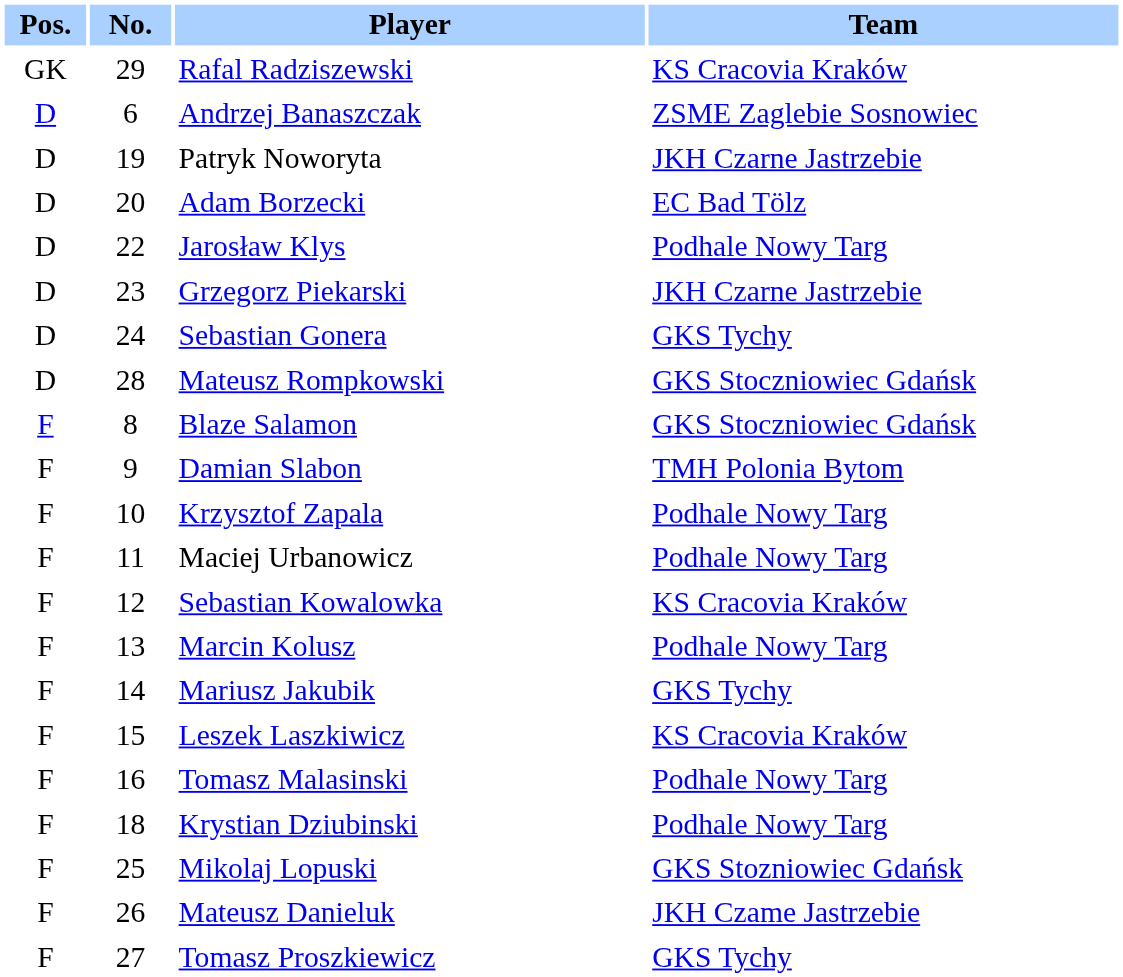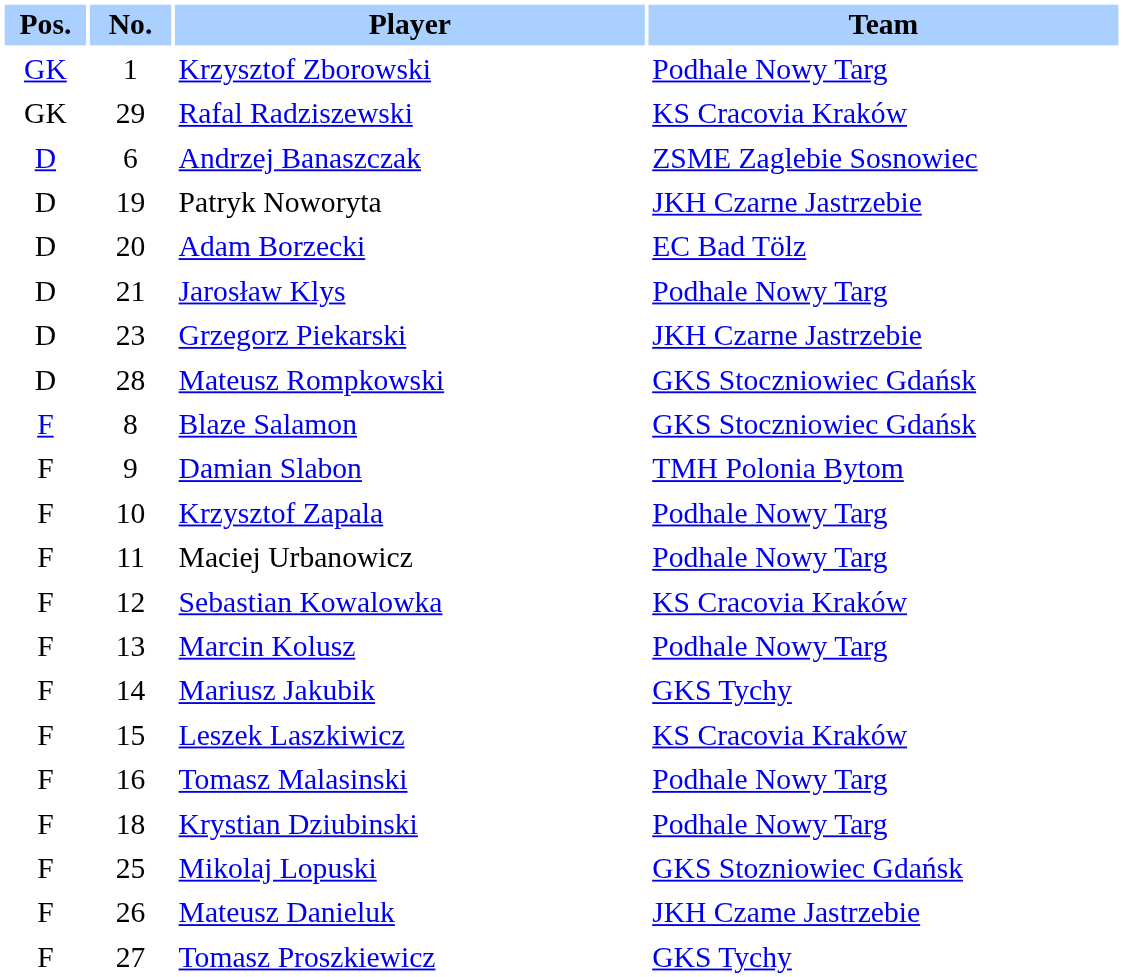 <table border="0" cellspacing="2" cellpadding="2">
 <tr bgcolor=AAD0FF>
 <th width=40>Pos.</th>
 <th width=40>No.</th>
 <th width=250>Player</th>
 <th width=250>Team</th>
+</tr>
+<tr>
+<td style="text-align:center;"><a href='#'>GK</a></td>
+<td style="text-align:center;">1</td>
+<td><a href='#'>Krzysztof Zborowski</a></td>
+<td> <a href='#'>Podhale Nowy Targ</a></td>
 </tr>
 <tr>
 <td style="text-align:center;">GK</td>
 <td style="text-align:center;">29</td>
 <td><a href='#'>Rafal Radziszewski</a></td>
 <td> <a href='#'>KS Cracovia Kraków</a></td>
 </tr>
 <tr>
 <td style="text-align:center;"><a href='#'>D</a></td>
 <td style="text-align:center;">6</td>
 <td><a href='#'>Andrzej Banaszczak</a></td>
 <td> <a href='#'>ZSME Zaglebie Sosnowiec</a></td>
 </tr>
 <tr>
 <td style="text-align:center;">D</td>
 <td style="text-align:center;">19</td>
 <td>Patryk Noworyta</td>
 <td> <a href='#'>JKH Czarne Jastrzebie</a></td>
 </tr>
 <tr>
 <td style="text-align:center;">D</td>
 <td style="text-align:center;">20</td>
 <td><a href='#'>Adam Borzecki</a></td>
 <td> <a href='#'>EC Bad Tölz</a></td>
 </tr>
 <tr>
 <td style="text-align:center;">D</td>
-<td style="text-align:center;">22</td>
+<td style="text-align:center;">21</td>
 <td><a href='#'>Jarosław Klys</a></td>
 <td> <a href='#'>Podhale Nowy Targ</a></td>
 </tr>
 <tr>
 <td style="text-align:center;">D</td>
 <td style="text-align:center;">23</td>
 <td><a href='#'>Grzegorz Piekarski</a></td>
 <td> <a href='#'>JKH Czarne Jastrzebie</a></td>
-</tr>
-<tr>
-<td style="text-align:center;">D</td>
-<td style="text-align:center;">24</td>
-<td><a href='#'>Sebastian Gonera</a></td>
-<td> <a href='#'>GKS Tychy</a></td>
 </tr>
 <tr>
 <td style="text-align:center;">D</td>
 <td style="text-align:center;">28</td>
 <td><a href='#'>Mateusz Rompkowski</a></td>
 <td> <a href='#'>GKS Stoczniowiec Gdańsk</a></td>
 </tr>
 <tr>
 <td style="text-align:center;"><a href='#'>F</a></td>
 <td style="text-align:center;">8</td>
 <td><a href='#'>Blaze Salamon</a></td>
 <td> <a href='#'>GKS Stoczniowiec Gdańsk</a></td>
 </tr>
 <tr>
 <td style="text-align:center;">F</td>
 <td style="text-align:center;">9</td>
 <td><a href='#'>Damian Slabon</a></td>
 <td> <a href='#'>TMH Polonia Bytom</a></td>
 </tr>
 <tr>
 <td style="text-align:center;">F</td>
 <td style="text-align:center;">10</td>
 <td><a href='#'>Krzysztof Zapala</a></td>
 <td> <a href='#'>Podhale Nowy Targ</a></td>
 </tr>
 <tr>
 <td style="text-align:center;">F</td>
 <td style="text-align:center;">11</td>
 <td>Maciej Urbanowicz</td>
 <td> <a href='#'>Podhale Nowy Targ</a></td>
 </tr>
 <tr>
 <td style="text-align:center;">F</td>
 <td style="text-align:center;">12</td>
 <td><a href='#'>Sebastian Kowalowka</a></td>
 <td> <a href='#'>KS Cracovia Kraków</a></td>
 </tr>
 <tr>
 <td style="text-align:center;">F</td>
 <td style="text-align:center;">13</td>
 <td><a href='#'>Marcin Kolusz</a></td>
 <td> <a href='#'>Podhale Nowy Targ</a></td>
 </tr>
 <tr>
 <td style="text-align:center;">F</td>
 <td style="text-align:center;">14</td>
 <td><a href='#'>Mariusz Jakubik</a></td>
 <td> <a href='#'>GKS Tychy</a></td>
 </tr>
 <tr>
 <td style="text-align:center;">F</td>
 <td style="text-align:center;">15</td>
 <td><a href='#'>Leszek Laszkiwicz</a></td>
 <td> <a href='#'>KS Cracovia Kraków</a></td>
 </tr>
 <tr>
 <td style="text-align:center;">F</td>
 <td style="text-align:center;">16</td>
 <td><a href='#'>Tomasz Malasinski</a></td>
 <td> <a href='#'>Podhale Nowy Targ</a></td>
 </tr>
 <tr>
 <td style="text-align:center;">F</td>
 <td style="text-align:center;">18</td>
 <td><a href='#'>Krystian Dziubinski</a></td>
 <td> <a href='#'>Podhale Nowy Targ</a></td>
 </tr>
 <tr>
 <td style="text-align:center;">F</td>
 <td style="text-align:center;">25</td>
 <td><a href='#'>Mikolaj Lopuski</a></td>
 <td> <a href='#'>GKS Stozniowiec Gdańsk</a></td>
 </tr>
 <tr>
 <td style="text-align:center;">F</td>
 <td style="text-align:center;">26</td>
 <td><a href='#'>Mateusz Danieluk</a></td>
 <td> <a href='#'>JKH Czame Jastrzebie</a></td>
 </tr>
 <tr>
 <td style="text-align:center;">F</td>
 <td style="text-align:center;">27</td>
 <td><a href='#'>Tomasz Proszkiewicz</a></td>
 <td> <a href='#'>GKS Tychy</a></td>
 </tr>
 </table>
